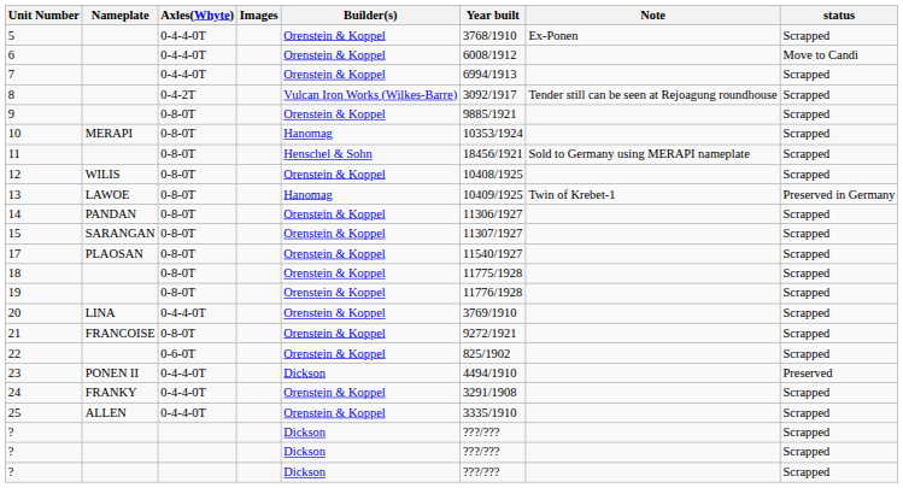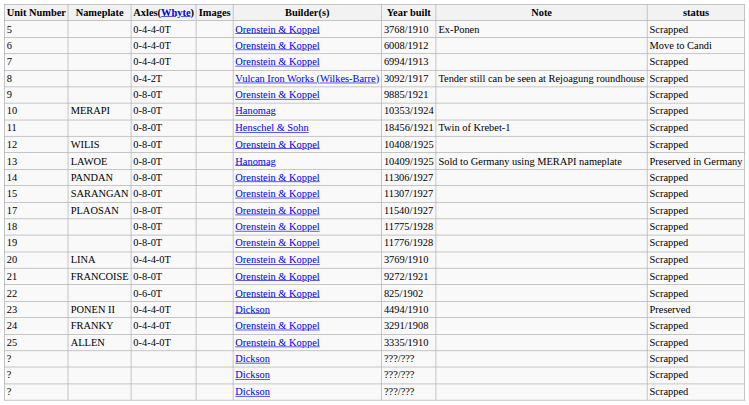 <table class="wikitable">
 <tr>
 <th>Unit Number</th>
 <th>Nameplate</th>
 <th>Axles(<a href='#'>Whyte</a>)</th>
 <th>Images</th>
 <th>Builder(s)</th>
 <th>Year built</th>
 <th>Note</th>
 <th>status</th>
 </tr>
 <tr>
 <td>5</td>
 <td></td>
 <td>0-4-4-0T</td>
 <td></td>
 <td> <a href='#'>Orenstein & Koppel</a></td>
 <td>3768/1910</td>
 <td>Ex-Ponen</td>
 <td>Scrapped</td>
 </tr>
 <tr>
 <td>6</td>
 <td></td>
 <td>0-4-4-0T</td>
 <td><br></td>
 <td> <a href='#'>Orenstein & Koppel</a></td>
 <td>6008/1912</td>
 <td></td>
 <td>Move to Candi</td>
 </tr>
 <tr>
 <td>7</td>
 <td></td>
 <td>0-4-4-0T</td>
 <td></td>
 <td> <a href='#'>Orenstein & Koppel</a></td>
 <td>6994/1913</td>
 <td></td>
 <td>Scrapped</td>
 </tr>
 <tr>
 <td>8</td>
 <td></td>
 <td>0-4-2T</td>
 <td><br></td>
 <td> <a href='#'>Vulcan Iron Works (Wilkes-Barre)</a></td>
 <td>3092/1917</td>
 <td>Tender still can be seen at Rejoagung roundhouse</td>
 <td>Scrapped</td>
 </tr>
 <tr>
 <td>9</td>
 <td></td>
 <td>0-8-0T</td>
 <td></td>
 <td> <a href='#'>Orenstein & Koppel</a></td>
 <td>9885/1921</td>
 <td></td>
 <td>Scrapped</td>
 </tr>
 <tr>
 <td>10</td>
 <td>MERAPI</td>
 <td>0-8-0T</td>
 <td></td>
 <td> <a href='#'>Hanomag</a></td>
 <td>10353/1924</td>
 <td></td>
 <td>Scrapped</td>
 </tr>
 <tr>
 <td>11</td>
 <td></td>
 <td>0-8-0T</td>
 <td></td>
 <td> <a href='#'>Henschel & Sohn</a></td>
 <td>18456/1921</td>
-<td>Sold to Germany using MERAPI nameplate</td>
+<td>Twin of Krebet-1</td>
 <td>Scrapped</td>
 </tr>
 <tr>
 <td>12</td>
 <td>WILIS</td>
 <td>0-8-0T</td>
 <td></td>
 <td> <a href='#'>Orenstein & Koppel</a></td>
 <td>10408/1925</td>
 <td></td>
 <td>Scrapped</td>
 </tr>
 <tr>
 <td>13</td>
 <td>LAWOE</td>
 <td>0-8-0T</td>
 <td></td>
 <td> <a href='#'>Hanomag</a></td>
 <td>10409/1925</td>
-<td>Twin of Krebet-1</td>
+<td>Sold to Germany using MERAPI nameplate</td>
 <td>Preserved in Germany</td>
 </tr>
 <tr>
 <td>14</td>
 <td>PANDAN</td>
 <td>0-8-0T</td>
 <td></td>
 <td> <a href='#'>Orenstein & Koppel</a></td>
 <td>11306/1927</td>
 <td></td>
 <td>Scrapped</td>
 </tr>
 <tr>
 <td>15</td>
 <td>SARANGAN</td>
 <td>0-8-0T</td>
 <td></td>
 <td> <a href='#'>Orenstein & Koppel</a></td>
 <td>11307/1927</td>
 <td></td>
 <td>Scrapped</td>
 </tr>
 <tr>
 <td>17</td>
 <td>PLAOSAN</td>
 <td>0-8-0T</td>
 <td></td>
 <td> <a href='#'>Orenstein & Koppel</a></td>
 <td>11540/1927</td>
 <td></td>
 <td>Scrapped</td>
 </tr>
 <tr>
 <td>18</td>
 <td></td>
 <td>0-8-0T</td>
 <td></td>
 <td> <a href='#'>Orenstein & Koppel</a></td>
 <td>11775/1928</td>
 <td></td>
 <td>Scrapped</td>
 </tr>
 <tr>
 <td>19</td>
 <td></td>
 <td>0-8-0T</td>
 <td></td>
 <td> <a href='#'>Orenstein & Koppel</a></td>
 <td>11776/1928</td>
 <td></td>
 <td>Scrapped</td>
 </tr>
 <tr>
 <td>20</td>
 <td>LINA</td>
 <td>0-4-4-0T</td>
 <td></td>
 <td> <a href='#'>Orenstein & Koppel</a></td>
 <td>3769/1910</td>
 <td></td>
 <td>Scrapped</td>
 </tr>
 <tr>
 <td>21</td>
 <td>FRANCOISE</td>
 <td>0-8-0T</td>
 <td></td>
 <td> <a href='#'>Orenstein & Koppel</a></td>
 <td>9272/1921</td>
 <td></td>
 <td>Scrapped</td>
 </tr>
 <tr>
 <td>22</td>
 <td></td>
 <td>0-6-0T</td>
 <td></td>
 <td> <a href='#'>Orenstein & Koppel</a></td>
 <td>825/1902</td>
 <td></td>
 <td>Scrapped</td>
 </tr>
 <tr>
 <td>23</td>
 <td>PONEN II</td>
 <td>0-4-4-0T</td>
 <td></td>
 <td> <a href='#'>Dickson</a></td>
 <td>4494/1910</td>
 <td></td>
 <td>Preserved</td>
 </tr>
 <tr>
 <td>24</td>
 <td>FRANKY</td>
 <td>0-4-4-0T</td>
 <td></td>
 <td> <a href='#'>Orenstein & Koppel</a></td>
 <td>3291/1908</td>
 <td></td>
 <td>Scrapped</td>
 </tr>
 <tr>
 <td>25</td>
 <td>ALLEN</td>
 <td>0-4-4-0T</td>
 <td></td>
 <td> <a href='#'>Orenstein & Koppel</a></td>
 <td>3335/1910</td>
 <td></td>
 <td>Scrapped</td>
 </tr>
 <tr>
 <td>?</td>
 <td></td>
 <td></td>
 <td></td>
 <td> <a href='#'>Dickson</a></td>
 <td>???/???</td>
 <td></td>
 <td>Scrapped</td>
 </tr>
 <tr>
 <td>?</td>
 <td></td>
 <td></td>
 <td></td>
 <td> <a href='#'>Dickson</a></td>
 <td>???/???</td>
 <td></td>
 <td>Scrapped</td>
 </tr>
 <tr>
 <td>?</td>
 <td></td>
 <td></td>
 <td></td>
 <td> <a href='#'>Dickson</a></td>
 <td>???/???</td>
 <td></td>
 <td>Scrapped</td>
 </tr>
 </table>
